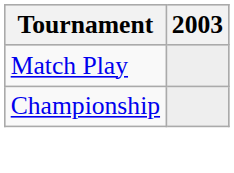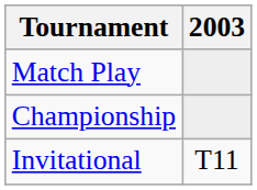 <table class="wikitable" style="text-align:center;">
 <tr>
 <th>Tournament</th>
 <th>2003</th>
 </tr>
 <tr>
 <td align="left"><a href='#'>Match Play</a></td>
 <td style="background:#eeeeee;"></td>
 </tr>
 <tr>
 <td align="left"><a href='#'>Championship</a></td>
 <td style="background:#eeeeee;"></td>
 </tr>
+<tr>
+<td align="left"><a href='#'>Invitational</a></td>
+<td>T11</td>
+</tr>
 </table>
